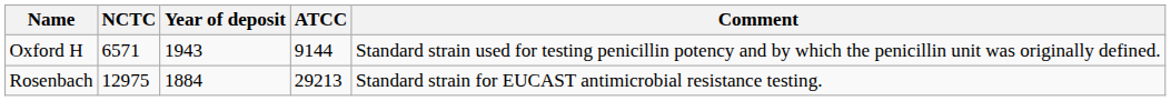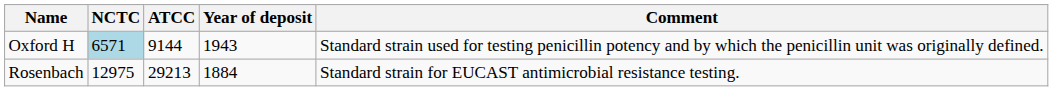 <table class="wikitable" style="text-align: left;">
 <tr>
 <th>Name</th>
 <th>NCTC</th>
+<th>ATCC</th>
 <th>Year of deposit</th>
-<th>ATCC</th>
 <th>Comment</th>
 </tr>
 <tr>
 <td>Oxford H</td>
-<td>6571</td>
+<td style="background: lightblue;">6571</td>
+<td>9144</td>
 <td>1943</td>
-<td>9144</td>
 <td>Standard strain used for testing penicillin potency and by which the penicillin unit was originally defined.</td>
 </tr>
 <tr>
 <td>Rosenbach</td>
 <td>12975</td>
+<td>29213</td>
 <td>1884</td>
-<td>29213</td>
 <td>Standard strain for EUCAST antimicrobial resistance testing.</td>
 </tr>
 </table>
